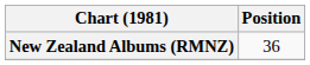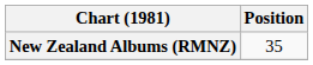 <table class="wikitable plainrowheaders" style="text-align:center">
 <tr>
 <th scope="col">Chart (1981)</th>
 <th scope="col">Position</th>
 </tr>
 <tr>
 <th scope="row">New Zealand Albums (RMNZ)</th>
-<td>36</td>
+<td>35</td>
 </tr>
 <tr>
 </tr>
 </table>
